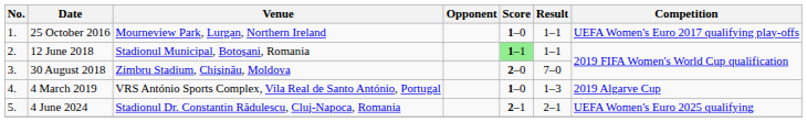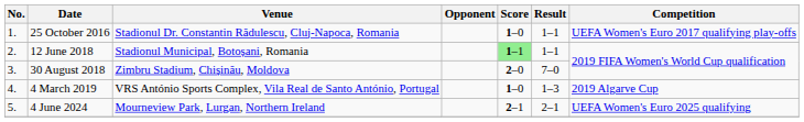 <table class="wikitable">
 <tr>
 <th>No.</th>
 <th>Date</th>
 <th>Venue</th>
 <th>Opponent</th>
 <th>Score</th>
 <th>Result</th>
 <th>Competition</th>
 </tr>
 <tr>
 <td>1.</td>
 <td>25 October 2016</td>
-<td><a href='#'>Mourneview Park</a>, <a href='#'>Lurgan</a>, <a href='#'>Northern Ireland</a></td>
+<td><a href='#'>Stadionul Dr. Constantin Rădulescu</a>, <a href='#'>Cluj-Napoca</a>, <a href='#'>Romania</a></td>
 <td></td>
 <td align=center><strong>1</strong>–0</td>
 <td align=center>1–1 </td>
 <td><a href='#'>UEFA Women's Euro 2017 qualifying play-offs</a></td>
 </tr>
 <tr>
 <td>2.</td>
 <td>12 June 2018</td>
 <td><a href='#'>Stadionul Municipal</a>, <a href='#'>Botoșani</a>, Romania</td>
 <td></td>
 <td align=center style="background: lightgreen;"><strong>1</strong>–1</td>
 <td align=center>1–1</td>
 <td rowspan=2><a href='#'>2019 FIFA Women's World Cup qualification</a></td>
 </tr>
 <tr>
 <td>3.</td>
 <td>30 August 2018</td>
 <td><a href='#'>Zimbru Stadium</a>, <a href='#'>Chișinău</a>, <a href='#'>Moldova</a></td>
 <td></td>
 <td align=center><strong>2</strong>–0</td>
 <td align=center>7–0</td>
 </tr>
 <tr>
 <td>4.</td>
 <td>4 March 2019</td>
 <td>VRS António Sports Complex, <a href='#'>Vila Real de Santo António</a>, <a href='#'>Portugal</a></td>
 <td></td>
 <td align=center><strong>1</strong>–0</td>
 <td align=center>1–3</td>
 <td><a href='#'>2019 Algarve Cup</a></td>
 </tr>
 <tr>
 <td>5.</td>
 <td>4 June 2024</td>
-<td><a href='#'>Stadionul Dr. Constantin Rădulescu</a>, <a href='#'>Cluj-Napoca</a>, <a href='#'>Romania</a></td>
+<td><a href='#'>Mourneview Park</a>, <a href='#'>Lurgan</a>, <a href='#'>Northern Ireland</a></td>
 <td></td>
 <td align=center><strong>2</strong>–1</td>
 <td align=center>2–1</td>
 <td><a href='#'>UEFA Women's Euro 2025 qualifying</a></td>
 </tr>
 <tr>
 </tr>
 </table>
